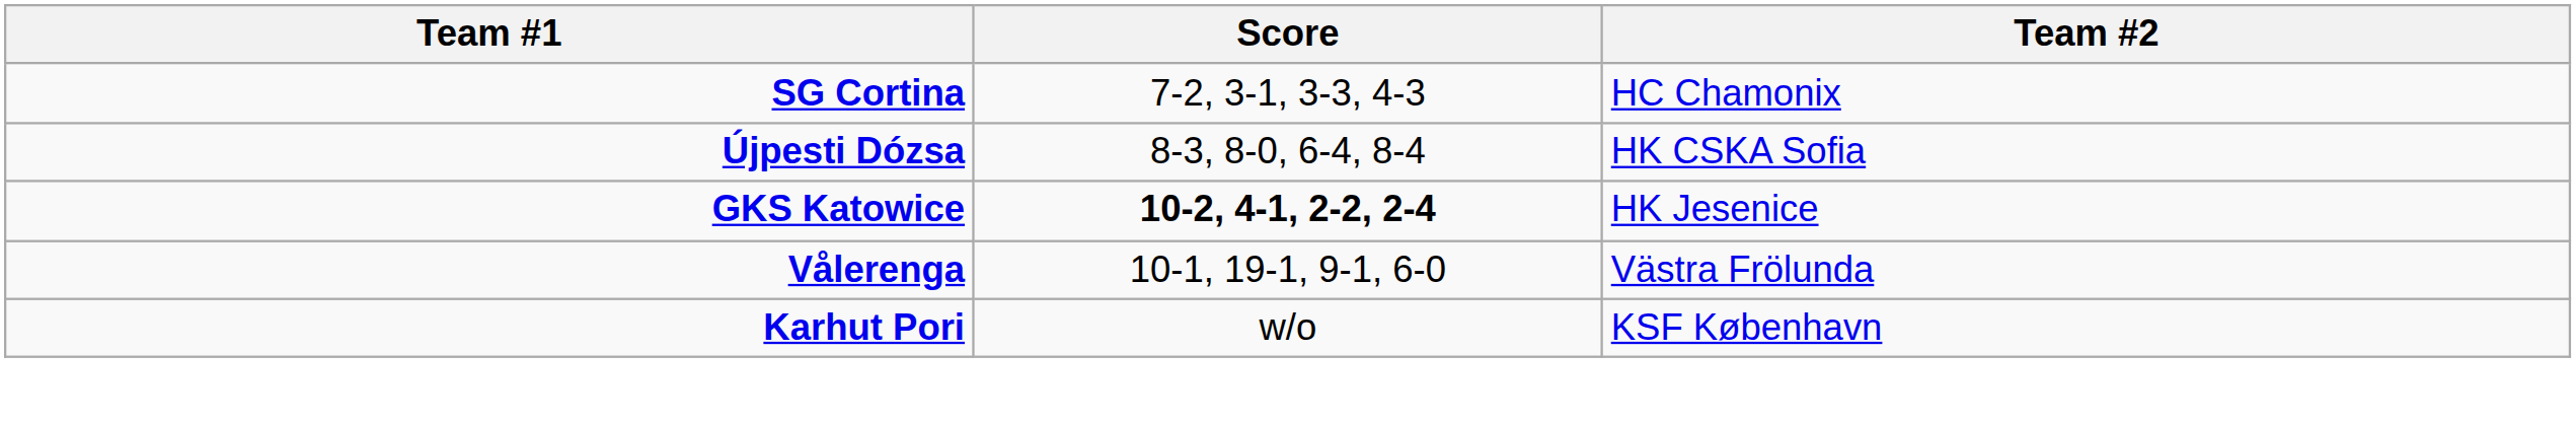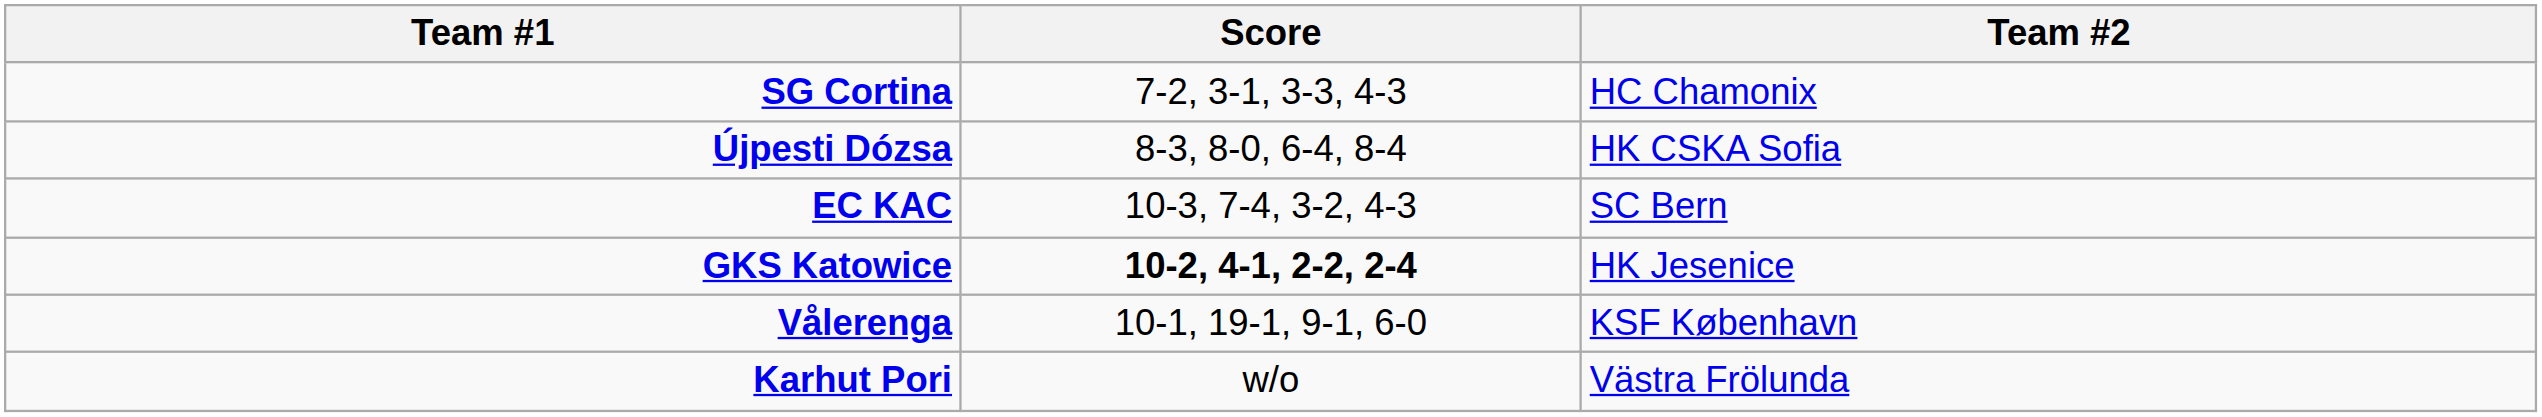 <table class="wikitable" style="text-align: center;">
 <tr>
 <th width=20%>Team #1</th>
 <th width=13%>Score</th>
 <th width=20%>Team #2</th>
 </tr>
 <tr>
 <td style="text-align: right;"><strong><a href='#'>SG Cortina</a></strong> </td>
 <td>7-2, 3-1, 3-3, 4-3</td>
 <td style="text-align: left;"> <a href='#'>HC Chamonix</a></td>
 </tr>
 <tr>
 <td style="text-align: right;"><strong><a href='#'>Újpesti Dózsa</a></strong> </td>
 <td>8-3, 8-0, 6-4, 8-4</td>
 <td style="text-align: left;"> <a href='#'>HK CSKA Sofia</a></td>
 </tr>
 <tr>
+<td style="text-align: right;"><strong><a href='#'>EC KAC</a></strong> </td>
+<td>10-3, 7-4, 3-2, 4-3</td>
+<td style="text-align: left;"> <a href='#'>SC Bern</a></td>
+</tr>
+<tr>
 <td style="text-align: right;"><strong><a href='#'>GKS Katowice</a></strong> </td>
 <td><strong>10-2, 4-1, 2-2, 2-4</strong></td>
 <td style="text-align: left;"> <a href='#'>HK Jesenice</a></td>
 </tr>
 <tr>
 <td style="text-align: right;"><strong><a href='#'>Vålerenga</a></strong> </td>
 <td>10-1, 19-1, 9-1, 6-0</td>
-<td style="text-align: left;"> <a href='#'>Västra Frölunda</a></td>
+<td style="text-align: left;"> <a href='#'>KSF København</a></td>
 </tr>
 <tr>
 <td style="text-align: right;"><strong><a href='#'>Karhut Pori</a></strong> </td>
 <td>w/o</td>
-<td style="text-align: left;"> <a href='#'>KSF København</a></td>
+<td style="text-align: left;"> <a href='#'>Västra Frölunda</a></td>
 </tr>
 </table>
